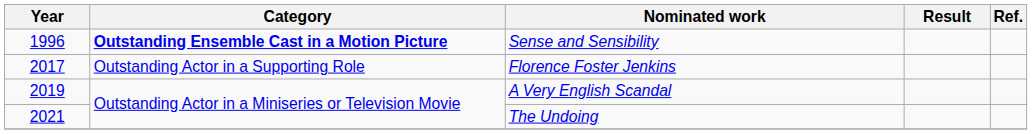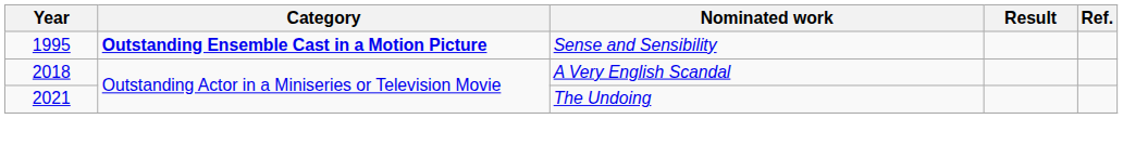 <table class=wikitable>
 <tr>
 <th scope="col" style="width:5em;">Year</th>
 <th scope="col" style="width:26em;">Category</th>
 <th scope="col" style="width:25em;">Nominated work</th>
 <th scope="col" style="width:5em;">Result</th>
 <th>Ref.</th>
 </tr>
 <tr>
-<td style="text-align:center;"><a href='#'>1996</a></td>
+<td style="text-align:center;"><a href='#'>1995</a></td>
 <td><strong><a href='#'>Outstanding Ensemble Cast in a Motion Picture</a></strong></td>
 <td><em><a href='#'>Sense and Sensibility</a></em></td>
 <td></td>
 <td style="text-align:center;"></td>
 </tr>
 <tr>
-<td style="text-align:center;"><a href='#'>2017</a></td>
-<td><a href='#'>Outstanding Actor in a Supporting Role</a></td>
-<td><em><a href='#'>Florence Foster Jenkins</a></em></td>
-<td></td>
-<td style="text-align:center;"></td>
-</tr>
-<tr>
-<td style="text-align:center;"><a href='#'>2019</a></td>
+<td style="text-align:center;"><a href='#'>2018</a></td>
 <td rowspan="2"><a href='#'>Outstanding Actor in a Miniseries or Television Movie</a></td>
 <td><em><a href='#'>A Very English Scandal</a></em></td>
 <td></td>
 <td style="text-align:center;"></td>
 </tr>
 <tr>
 <td style="text-align:center;"><a href='#'>2021</a></td>
 <td><em><a href='#'>The Undoing</a></em></td>
 <td></td>
 <td style="text-align:center;"></td>
 </tr>
 <tr>
 </tr>
 </table>
